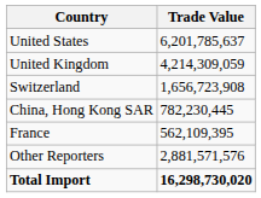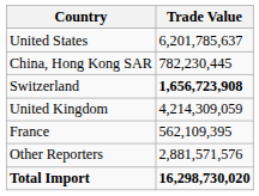 <table class="wikitable" align="right">
 <tr>
 <th>Country</th>
 <th>Trade Value</th>
 </tr>
 <tr>
 <td>United States</td>
 <td>6,201,785,637</td>
 </tr>
 <tr>
-<td>United Kingdom</td>
-<td>4,214,309,059</td>
+<td>China, Hong Kong SAR</td>
+<td>782,230,445</td>
 </tr>
 <tr>
 <td>Switzerland</td>
-<td>1,656,723,908</td>
+<td><strong>1,656,723,908</strong></td>
 </tr>
 <tr>
-<td>China, Hong Kong SAR</td>
-<td>782,230,445</td>
+<td>United Kingdom</td>
+<td>4,214,309,059</td>
 </tr>
 <tr>
 <td>France</td>
 <td>562,109,395</td>
 </tr>
 <tr>
 <td>Other Reporters</td>
 <td>2,881,571,576</td>
 </tr>
 <tr>
 <td><strong>Total Import</strong></td>
 <td><strong>16,298,730,020</strong></td>
 </tr>
 </table>
